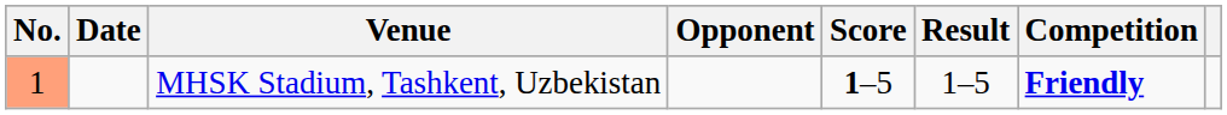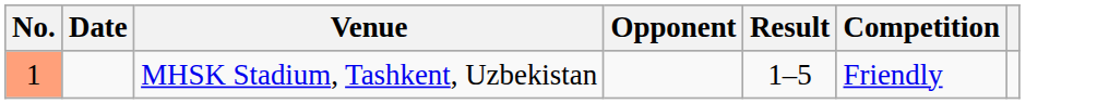 <table class="wikitable sortable">
 <tr>
 <th scope=col>No.</th>
 <th scope=col>Date</th>
 <th scope=col>Venue</th>
 <th scope=col>Opponent</th>
-<th scope=col>Score</th>
 <th scope=col>Result</th>
 <th scope=col>Competition</th>
 <th scope=col class="unsortable"></th>
 </tr>
 <tr>
 <td align="center" style="background: lightsalmon;">1</td>
 <td></td>
 <td><a href='#'>MHSK Stadium</a>, <a href='#'>Tashkent</a>, Uzbekistan</td>
 <td></td>
-<td align="center"><strong>1</strong>–5</td>
 <td align="center">1–5</td>
-<td><strong><a href='#'>Friendly</a></strong></td>
+<td><a href='#'>Friendly</a></td>
 <td></td>
 </tr>
 </table>
